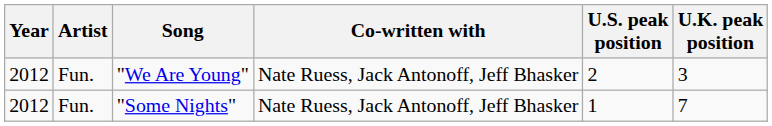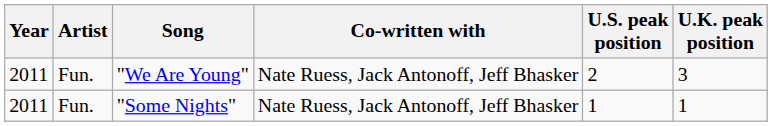 <table class="wikitable">
 <tr>
 <th>Year</th>
 <th>Artist</th>
 <th>Song</th>
 <th>Co-written with</th>
 <th>U.S. peak<br> position</th>
 <th>U.K. peak<br> position</th>
 </tr>
 <tr>
-<td>2012</td>
+<td>2011</td>
 <td>Fun.</td>
 <td>"<a href='#'>We Are Young</a>"</td>
 <td>Nate Ruess, Jack Antonoff, Jeff Bhasker</td>
 <td>2</td>
 <td>3</td>
 </tr>
 <tr>
-<td>2012</td>
+<td>2011</td>
 <td>Fun.</td>
 <td>"<a href='#'>Some Nights</a>"</td>
 <td>Nate Ruess, Jack Antonoff, Jeff Bhasker</td>
 <td>1</td>
-<td>7</td>
+<td>1</td>
 </tr>
 </table>
